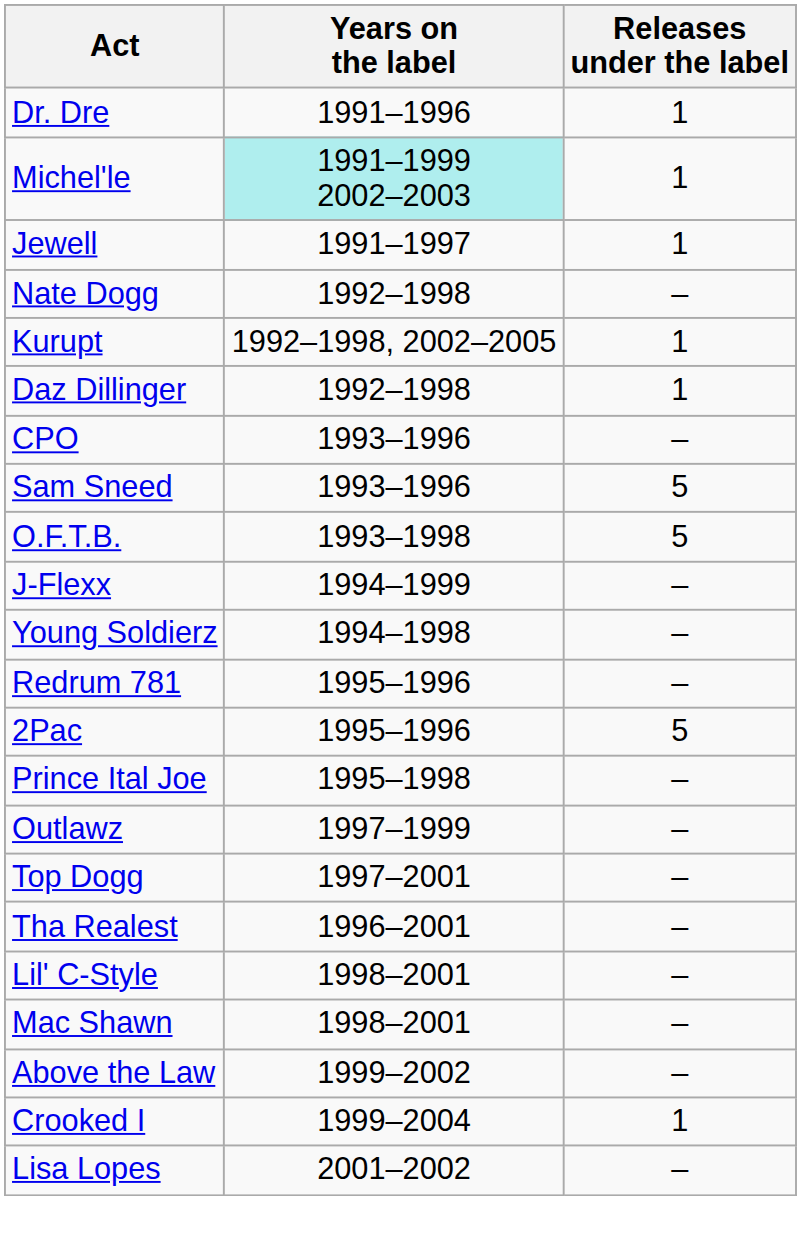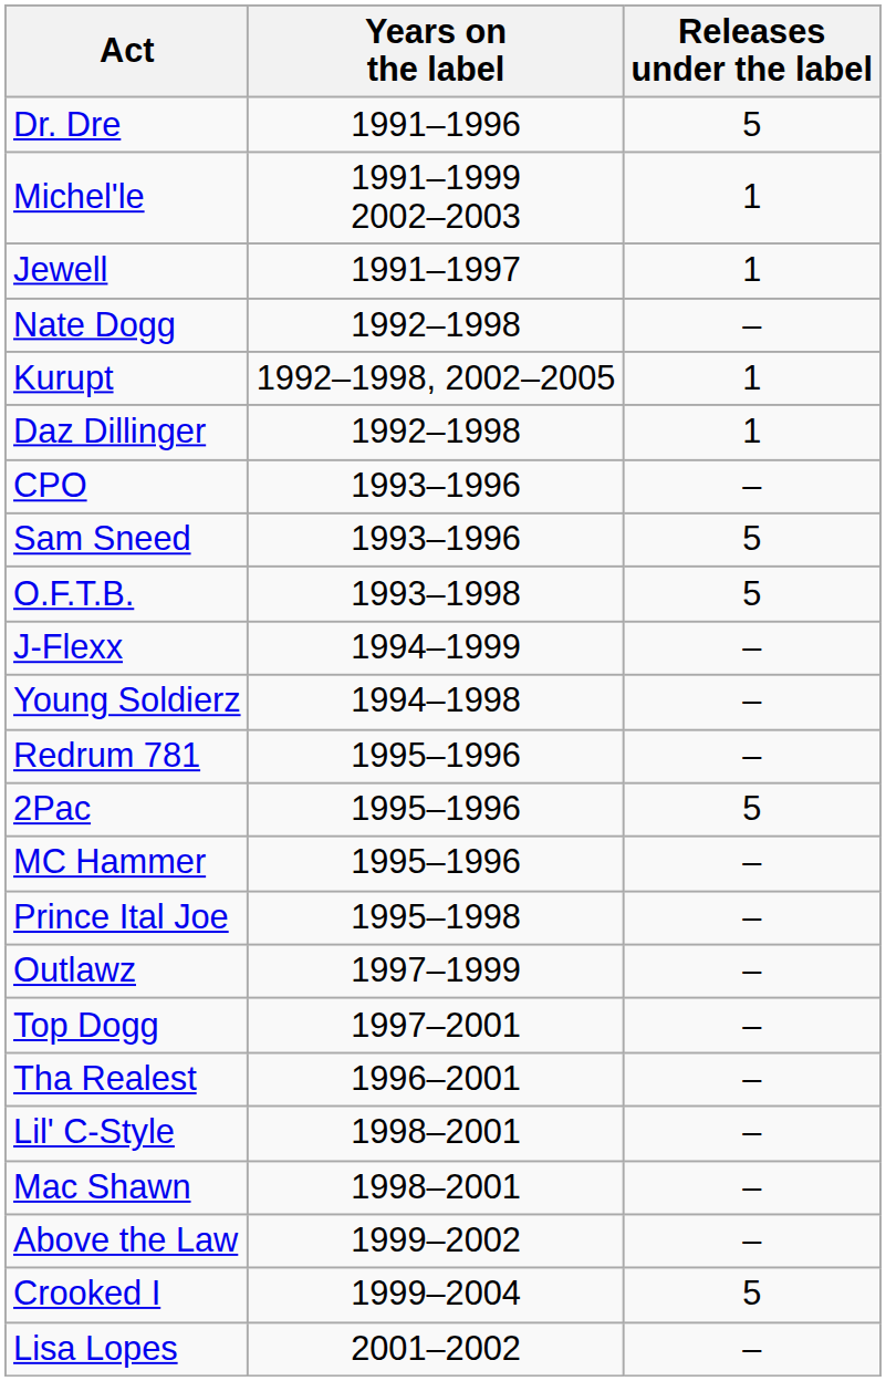 <table class="wikitable">
 <tr>
 <th>Act</th>
 <th>Years on<br>the label</th>
 <th>Releases<br>under the label</th>
 </tr>
 <tr>
 <td><a href='#'>Dr. Dre</a></td>
 <td style="text-align:center;">1991–1996</td>
-<td style="text-align:center;">1</td>
+<td style="text-align:center;">5</td>
 </tr>
 <tr>
 <td><a href='#'>Michel'le</a></td>
-<td style="background: paleturquoise; text-align:center;">1991–1999<br>2002–2003</td>
+<td style="text-align:center;">1991–1999<br>2002–2003</td>
 <td style="text-align:center;">1</td>
 </tr>
 <tr>
 <td><a href='#'>Jewell</a></td>
 <td style="text-align:center;">1991–1997</td>
 <td style="text-align:center;">1</td>
 </tr>
 <tr>
 <td><a href='#'>Nate Dogg</a></td>
 <td style="text-align:center;">1992–1998</td>
 <td style="text-align:center;">–</td>
 </tr>
 <tr>
 <td><a href='#'>Kurupt</a></td>
 <td style="text-align:center;">1992–1998, 2002–2005</td>
 <td style="text-align:center;">1</td>
 </tr>
 <tr>
 <td><a href='#'>Daz Dillinger</a></td>
 <td style="text-align:center;">1992–1998</td>
 <td style="text-align:center;">1</td>
 </tr>
 <tr>
 <td><a href='#'>CPO</a></td>
 <td style="text-align:center;">1993–1996</td>
 <td style="text-align:center;">–</td>
 </tr>
 <tr>
 <td><a href='#'>Sam Sneed</a></td>
 <td style="text-align:center;">1993–1996</td>
 <td style="text-align:center;">5</td>
 </tr>
 <tr>
 <td><a href='#'>O.F.T.B.</a></td>
 <td style="text-align:center;">1993–1998</td>
 <td style="text-align:center;">5</td>
 </tr>
 <tr>
 <td><a href='#'>J-Flexx</a></td>
 <td style="text-align:center;">1994–1999</td>
 <td style="text-align:center;">–</td>
 </tr>
 <tr>
 <td><a href='#'>Young Soldierz</a></td>
 <td style="text-align:center;">1994–1998</td>
 <td style="text-align:center;">–</td>
 </tr>
 <tr>
 <td><a href='#'>Redrum 781</a></td>
 <td style="text-align:center;">1995–1996</td>
 <td style="text-align:center;">–</td>
 </tr>
 <tr>
 <td><a href='#'>2Pac</a></td>
 <td style="text-align:center;">1995–1996</td>
 <td style="text-align:center;">5</td>
 </tr>
 <tr>
+<td><a href='#'>MC Hammer</a></td>
+<td style="text-align:center;">1995–1996</td>
+<td style="text-align:center;">–</td>
+</tr>
+<tr>
 <td><a href='#'>Prince Ital Joe</a></td>
 <td style="text-align:center;">1995–1998</td>
 <td style="text-align:center;">–</td>
 </tr>
 <tr>
 <td><a href='#'>Outlawz</a></td>
 <td style="text-align:center;">1997–1999</td>
 <td style="text-align:center;">–</td>
 </tr>
 <tr>
 <td><a href='#'>Top Dogg</a></td>
 <td style="text-align:center;">1997–2001</td>
 <td style="text-align:center;">–</td>
 </tr>
 <tr>
 <td><a href='#'>Tha Realest</a></td>
 <td style="text-align:center;">1996–2001</td>
 <td style="text-align:center;">–</td>
 </tr>
 <tr>
 <td><a href='#'>Lil' C-Style</a></td>
 <td style="text-align:center;">1998–2001</td>
 <td style="text-align:center;">–</td>
 </tr>
 <tr>
 <td><a href='#'>Mac Shawn</a></td>
 <td style="text-align:center;">1998–2001</td>
 <td style="text-align:center;">–</td>
 </tr>
 <tr>
 <td><a href='#'>Above the Law</a></td>
 <td style="text-align:center;">1999–2002</td>
 <td style="text-align:center;">–</td>
 </tr>
 <tr>
 <td><a href='#'>Crooked I</a></td>
 <td style="text-align:center;">1999–2004</td>
-<td style="text-align:center;">1</td>
+<td style="text-align:center;">5</td>
 </tr>
 <tr>
 <td><a href='#'>Lisa Lopes</a></td>
 <td style="text-align:center;">2001–2002</td>
 <td style="text-align:center;">–</td>
 </tr>
 </table>
